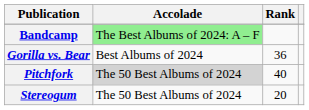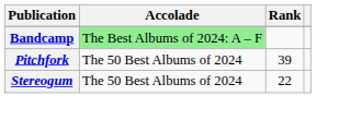 <table class="wikitable sortable plainrowheaders">
 <tr>
 <th scope="col">Publication</th>
 <th scope="col">Accolade</th>
 <th scope="col">Rank</th>
 <th scope="col" class="unsortable"></th>
 </tr>
 <tr>
 </tr>
 <tr>
 <th scope="row"><a href='#'>Bandcamp</a></th>
 <td style="background: lightgreen;">The Best Albums of 2024: A – F</td>
 <td></td>
 <td style="text-align: center;"></td>
 </tr>
 <tr>
-<th scope="row"><em><a href='#'>Gorilla vs. Bear</a></em></th>
-<td>Best Albums of 2024</td>
-<td style="text-align: center;">36</td>
-<td style="text-align: center;"></td>
-</tr>
-<tr>
 <th scope="row"><em><a href='#'>Pitchfork</a></em></th>
-<td style="background: lightgrey;">The 50 Best Albums of 2024</td>
-<td style="text-align: center;">40</td>
+<td>The 50 Best Albums of 2024</td>
+<td style="text-align: center;">39</td>
 <td style="text-align: center;"></td>
 </tr>
 <tr>
 <th scope="row"><em><a href='#'>Stereogum</a></em></th>
 <td>The 50 Best Albums of 2024</td>
-<td style="text-align: center;">20</td>
+<td style="text-align: center;">22</td>
 <td style="text-align: center;"></td>
 </tr>
 </table>
